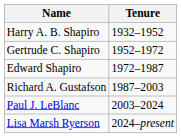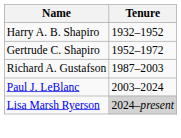 <table class="wikitable" style="float:right; margin:10px">
 <tr>
 <th>Name</th>
 <th>Tenure</th>
 </tr>
 <tr>
 <td>Harry A. B. Shapiro</td>
 <td>1932–1952</td>
 </tr>
 <tr>
 <td>Gertrude C. Shapiro</td>
 <td>1952–1972</td>
 </tr>
 <tr>
-<td>Edward Shapiro</td>
-<td>1972–1987</td>
-</tr>
-<tr>
 <td>Richard A. Gustafson</td>
 <td>1987–2003</td>
 </tr>
 <tr>
 <td><a href='#'>Paul J. LeBlanc</a></td>
 <td>2003–2024</td>
 </tr>
 <tr>
 <td><a href='#'>Lisa Marsh Ryerson</a></td>
-<td>2024–<em>present</em></td>
+<td style="background: lightgrey;">2024–<em>present</em></td>
 </tr>
 </table>
